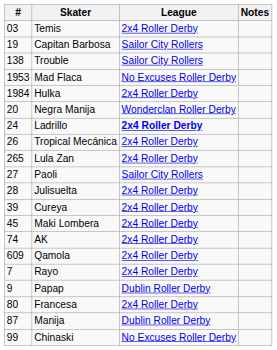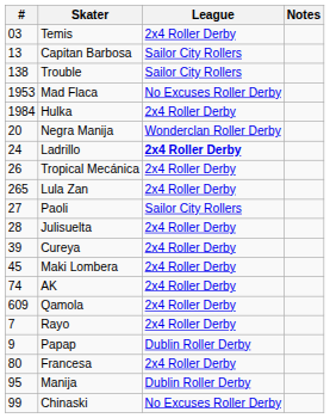 <table class="wikitable">
 <tr>
 <th>#</th>
 <th>Skater</th>
 <th>League</th>
 <th>Notes</th>
 </tr>
 <tr>
 <td>03</td>
 <td>Temis</td>
 <td><a href='#'>2x4 Roller Derby</a></td>
 <td></td>
 </tr>
 <tr>
-<td>19</td>
+<td>13</td>
 <td>Capitan Barbosa</td>
 <td><a href='#'>Sailor City Rollers</a></td>
 <td></td>
 </tr>
 <tr>
 <td>138</td>
 <td>Trouble</td>
 <td><a href='#'>Sailor City Rollers</a></td>
 <td></td>
 </tr>
 <tr>
 <td>1953</td>
 <td>Mad Flaca</td>
 <td><a href='#'>No Excuses Roller Derby</a></td>
 <td></td>
 </tr>
 <tr>
 <td>1984</td>
 <td>Hulka</td>
 <td><a href='#'>2x4 Roller Derby</a></td>
 <td></td>
 </tr>
 <tr>
 <td>20</td>
 <td>Negra Manija</td>
 <td><a href='#'>Wonderclan Roller Derby</a></td>
 <td></td>
 </tr>
 <tr>
 <td>24</td>
 <td>Ladrillo</td>
 <td><strong><a href='#'>2x4 Roller Derby</a></strong></td>
 <td></td>
 </tr>
 <tr>
 <td>26</td>
 <td>Tropical Mecánica</td>
 <td><a href='#'>2x4 Roller Derby</a></td>
 <td></td>
 </tr>
 <tr>
 <td>265</td>
 <td>Lula Zan</td>
 <td><a href='#'>2x4 Roller Derby</a></td>
 <td></td>
 </tr>
 <tr>
 <td>27</td>
 <td>Paoli</td>
 <td><a href='#'>Sailor City Rollers</a></td>
 <td></td>
 </tr>
 <tr>
 <td>28</td>
 <td>Julisuelta</td>
 <td><a href='#'>2x4 Roller Derby</a></td>
 <td></td>
 </tr>
 <tr>
 <td>39</td>
 <td>Cureya</td>
 <td><a href='#'>2x4 Roller Derby</a></td>
 <td></td>
 </tr>
 <tr>
 <td>45</td>
 <td>Maki Lombera</td>
 <td><a href='#'>2x4 Roller Derby</a></td>
 <td></td>
 </tr>
 <tr>
 <td>74</td>
 <td>AK</td>
 <td><a href='#'>2x4 Roller Derby</a></td>
 <td></td>
 </tr>
 <tr>
 <td>609</td>
 <td>Qamola</td>
 <td><a href='#'>2x4 Roller Derby</a></td>
 <td></td>
 </tr>
 <tr>
 <td>7</td>
 <td>Rayo</td>
 <td><a href='#'>2x4 Roller Derby</a></td>
 <td></td>
 </tr>
 <tr>
 <td>9</td>
 <td>Papap</td>
 <td><a href='#'>Dublin Roller Derby</a></td>
 <td></td>
 </tr>
 <tr>
 <td>80</td>
 <td>Francesa</td>
 <td><a href='#'>2x4 Roller Derby</a></td>
 <td></td>
 </tr>
 <tr>
-<td>87</td>
+<td>95</td>
 <td>Manija</td>
 <td><a href='#'>Dublin Roller Derby</a></td>
 <td></td>
 </tr>
 <tr>
 <td>99</td>
 <td>Chinaski</td>
 <td><a href='#'>No Excuses Roller Derby</a></td>
 <td></td>
 </tr>
 </table>
